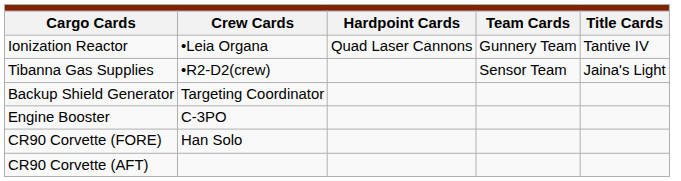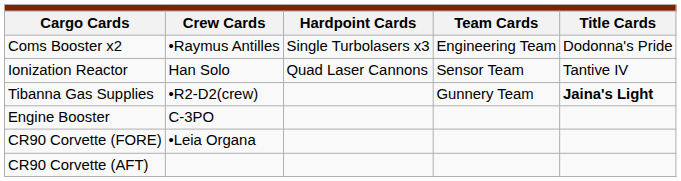 <table class="wikitable sortable">
 <tr style="background:#802200;">
 <td colspan="5"></td>
 </tr>
 <tr style="background:#f0f0f0;">
 <th>Cargo Cards</th>
 <th>Crew Cards</th>
 <th>Hardpoint Cards</th>
 <th>Team Cards</th>
 <th>Title Cards</th>
 </tr>
 <tr>
+<td>Coms Booster x2</td>
+<td>•Raymus Antilles</td>
+<td>Single Turbolasers x3</td>
+<td>Engineering Team</td>
+<td>Dodonna's Pride</td>
+</tr>
+<tr>
 <td>Ionization Reactor</td>
-<td>•Leia Organa</td>
+<td>Han Solo</td>
 <td>Quad Laser Cannons</td>
-<td>Gunnery Team</td>
+<td>Sensor Team</td>
 <td>Tantive IV</td>
 </tr>
 <tr>
 <td>Tibanna Gas Supplies</td>
 <td>•R2-D2(crew)</td>
 <td></td>
-<td>Sensor Team</td>
-<td>Jaina's Light</td>
-</tr>
-<tr>
-<td>Backup Shield Generator</td>
-<td>Targeting Coordinator</td>
-<td></td>
-<td></td>
-<td></td>
+<td>Gunnery Team</td>
+<td><strong>Jaina's Light</strong></td>
 </tr>
 <tr>
 <td>Engine Booster</td>
 <td>C-3PO</td>
 <td></td>
 <td></td>
 <td></td>
 </tr>
 <tr>
 <td>CR90 Corvette (FORE)</td>
-<td>Han Solo</td>
+<td>•Leia Organa</td>
 <td></td>
 <td></td>
 <td></td>
 </tr>
 <tr>
 <td>CR90 Corvette (AFT)</td>
 <td></td>
 <td></td>
 <td></td>
 <td></td>
 </tr>
 </table>
